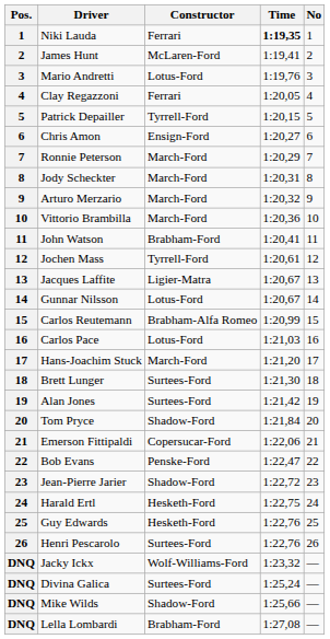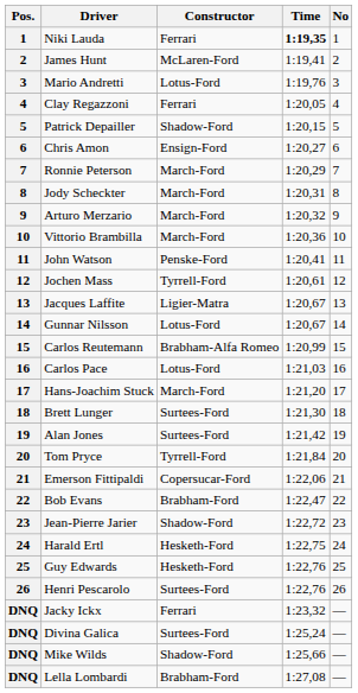 <table class="wikitable sortable" style="font-size: 95%">
 <tr>
 <th>Pos.</th>
 <th>Driver</th>
 <th>Constructor</th>
 <th>Time</th>
 <th>No</th>
 </tr>
 <tr>
 <th>1</th>
 <td>Niki Lauda</td>
 <td>Ferrari</td>
 <td><strong>1:19,35</strong></td>
 <td>1</td>
 </tr>
 <tr>
 <th>2</th>
 <td>James Hunt</td>
 <td>McLaren-Ford</td>
 <td>1:19,41</td>
 <td>2</td>
 </tr>
 <tr>
 <th>3</th>
 <td>Mario Andretti</td>
 <td>Lotus-Ford</td>
 <td>1:19,76</td>
 <td>3</td>
 </tr>
 <tr>
 <th>4</th>
 <td>Clay Regazzoni</td>
 <td>Ferrari</td>
 <td>1:20,05</td>
 <td>4</td>
 </tr>
 <tr>
 <th>5</th>
 <td>Patrick Depailler</td>
-<td>Tyrrell-Ford</td>
+<td>Shadow-Ford</td>
 <td>1:20,15</td>
 <td>5</td>
 </tr>
 <tr>
 <th>6</th>
 <td>Chris Amon</td>
 <td>Ensign-Ford</td>
 <td>1:20,27</td>
 <td>6</td>
 </tr>
 <tr>
 <th>7</th>
 <td>Ronnie Peterson</td>
 <td>March-Ford</td>
 <td>1:20,29</td>
 <td>7</td>
 </tr>
 <tr>
 <th>8</th>
 <td>Jody Scheckter</td>
 <td>March-Ford</td>
 <td>1:20,31</td>
 <td>8</td>
 </tr>
 <tr>
 <th>9</th>
 <td>Arturo Merzario</td>
 <td>March-Ford</td>
 <td>1:20,32</td>
 <td>9</td>
 </tr>
 <tr>
 <th>10</th>
 <td>Vittorio Brambilla</td>
 <td>March-Ford</td>
 <td>1:20,36</td>
 <td>10</td>
 </tr>
 <tr>
 <th>11</th>
 <td>John Watson</td>
-<td>Brabham-Ford</td>
+<td>Penske-Ford</td>
 <td>1:20,41</td>
 <td>11</td>
 </tr>
 <tr>
 <th>12</th>
 <td>Jochen Mass</td>
 <td>Tyrrell-Ford</td>
 <td>1:20,61</td>
 <td>12</td>
 </tr>
 <tr>
 <th>13</th>
 <td>Jacques Laffite</td>
 <td>Ligier-Matra</td>
 <td>1:20,67</td>
 <td>13</td>
 </tr>
 <tr>
 <th>14</th>
 <td>Gunnar Nilsson</td>
 <td>Lotus-Ford</td>
 <td>1:20,67</td>
 <td>14</td>
 </tr>
 <tr>
 <th>15</th>
 <td>Carlos Reutemann</td>
 <td>Brabham-Alfa Romeo</td>
 <td>1:20,99</td>
 <td>15</td>
 </tr>
 <tr>
 <th>16</th>
 <td>Carlos Pace</td>
 <td>Lotus-Ford</td>
 <td>1:21,03</td>
 <td>16</td>
 </tr>
 <tr>
 <th>17</th>
 <td>Hans-Joachim Stuck</td>
 <td>March-Ford</td>
 <td>1:21,20</td>
 <td>17</td>
 </tr>
 <tr>
 <th>18</th>
 <td>Brett Lunger</td>
 <td>Surtees-Ford</td>
 <td>1:21,30</td>
 <td>18</td>
 </tr>
 <tr>
 <th>19</th>
 <td>Alan Jones</td>
 <td>Surtees-Ford</td>
 <td>1:21,42</td>
 <td>19</td>
 </tr>
 <tr>
 <th>20</th>
 <td>Tom Pryce</td>
-<td>Shadow-Ford</td>
+<td>Tyrrell-Ford</td>
 <td>1:21,84</td>
 <td>20</td>
 </tr>
 <tr>
 <th>21</th>
 <td>Emerson Fittipaldi</td>
 <td>Copersucar-Ford</td>
 <td>1:22,06</td>
 <td>21</td>
 </tr>
 <tr>
 <th>22</th>
 <td>Bob Evans</td>
-<td>Penske-Ford</td>
+<td>Brabham-Ford</td>
 <td>1:22,47</td>
 <td>22</td>
 </tr>
 <tr>
 <th>23</th>
 <td>Jean-Pierre Jarier</td>
 <td>Shadow-Ford</td>
 <td>1:22,72</td>
 <td>23</td>
 </tr>
 <tr>
 <th>24</th>
 <td>Harald Ertl</td>
 <td>Hesketh-Ford</td>
 <td>1:22,75</td>
 <td>24</td>
 </tr>
 <tr>
 <th>25</th>
 <td>Guy Edwards</td>
 <td>Hesketh-Ford</td>
 <td>1:22,76</td>
 <td>25</td>
 </tr>
 <tr>
 <th>26</th>
 <td>Henri Pescarolo</td>
 <td>Surtees-Ford</td>
 <td>1:22,76</td>
 <td>26</td>
 </tr>
 <tr>
 <th>DNQ</th>
 <td>Jacky Ickx</td>
-<td>Wolf-Williams-Ford</td>
+<td>Ferrari</td>
 <td>1:23,32</td>
 <td>—</td>
 </tr>
 <tr>
 <th>DNQ</th>
 <td>Divina Galica</td>
 <td>Surtees-Ford</td>
 <td>1:25,24</td>
 <td>—</td>
 </tr>
 <tr>
 <th>DNQ</th>
 <td>Mike Wilds</td>
 <td>Shadow-Ford</td>
 <td>1:25,66</td>
 <td>—</td>
 </tr>
 <tr>
 <th>DNQ</th>
 <td>Lella Lombardi</td>
 <td>Brabham-Ford</td>
 <td>1:27,08</td>
 <td>—</td>
 </tr>
 </table>
